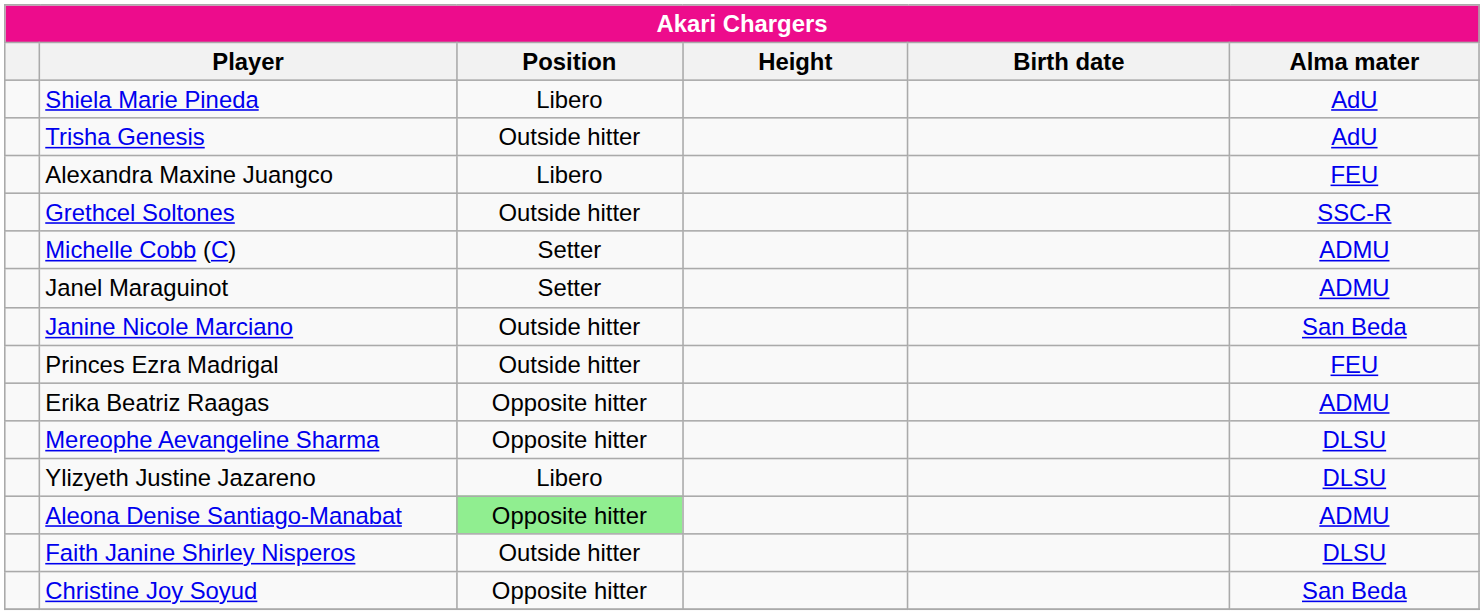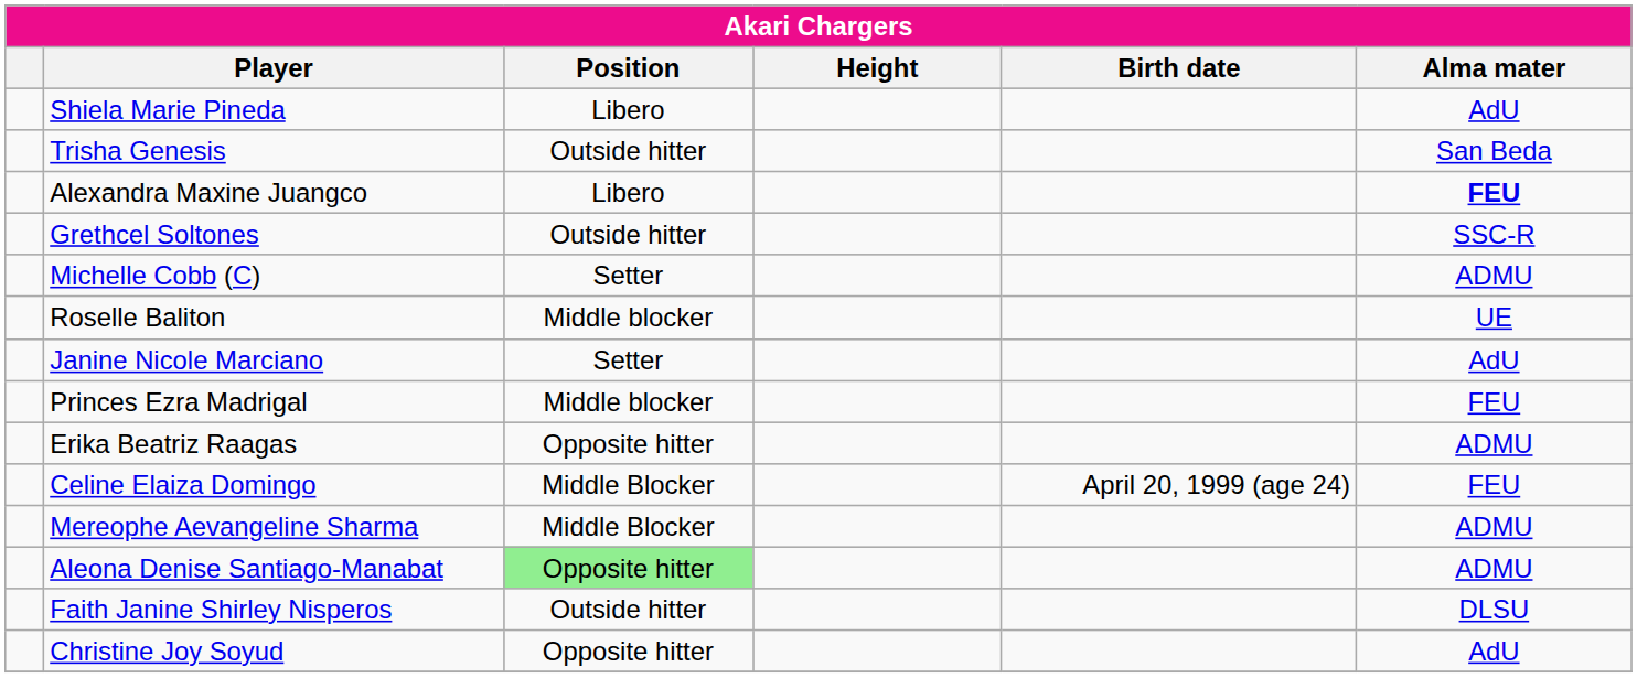 <table class="wikitable sortable" style="font-size:95%; text-align:left;">
 <tr>
 <th colspan="6" style= "background:#ED0C8C; color:#FFFFFF; text-align: center"><strong>Akari Chargers</strong></th>
 </tr>
 <tr style="background:#FFFFFF;">
 <th style= "align=center; width:1em;"></th>
 <th style= "align=center;width:17em;">Player</th>
 <th style= "align=center; width:9em;">Position</th>
 <th style= "align=center; width:9em;">Height</th>
 <th style= "align=center;width:13em;">Birth date</th>
 <th style= "align=center; width:10em;">Alma mater</th>
 </tr>
 <tr align=center>
 <td></td>
 <td align=left> <a href='#'>Shiela Marie Pineda</a></td>
 <td>Libero</td>
 <td align=center></td>
 <td align=right></td>
 <td align=center><a href='#'>AdU</a></td>
 </tr>
 <tr align=center>
 <td></td>
 <td align=left> <a href='#'>Trisha Genesis</a></td>
 <td>Outside hitter</td>
 <td></td>
 <td align=right></td>
-<td align=center><a href='#'>AdU</a></td>
+<td align=center><a href='#'>San Beda</a></td>
 </tr>
 <tr align=center>
 <td></td>
 <td align=left> Alexandra Maxine Juangco</td>
 <td>Libero</td>
 <td></td>
 <td align=right></td>
-<td align=center><a href='#'>FEU</a></td>
+<td align=center><strong><a href='#'>FEU</a></strong></td>
 </tr>
 <tr align=center>
 <td></td>
 <td align=left> <a href='#'>Grethcel Soltones</a></td>
 <td>Outside hitter</td>
 <td></td>
 <td align=right></td>
 <td align=center><a href='#'>SSC-R</a></td>
 </tr>
 <tr align=center>
 <td></td>
 <td align=left> <a href='#'>Michelle Cobb</a> (<a href='#'>C</a>)</td>
 <td>Setter</td>
 <td></td>
 <td align=right></td>
 <td align=center><a href='#'>ADMU</a></td>
 </tr>
 <tr align=center>
 <td></td>
-<td align=left> Janel Maraguinot</td>
-<td>Setter</td>
+<td align=left> Roselle Baliton</td>
+<td>Middle blocker</td>
 <td></td>
 <td align=right></td>
-<td align=center><a href='#'>ADMU</a></td>
+<td><a href='#'>UE</a></td>
 </tr>
 <tr align=center>
 <td></td>
 <td align=left> <a href='#'>Janine Nicole Marciano</a></td>
-<td>Outside hitter</td>
+<td>Setter</td>
 <td></td>
 <td align=right></td>
-<td align=center><a href='#'>San Beda</a></td>
+<td align=center><a href='#'>AdU</a></td>
 </tr>
 <tr align=center>
 <td></td>
 <td align=left> Princes Ezra Madrigal</td>
-<td>Outside hitter</td>
+<td>Middle blocker</td>
 <td></td>
 <td align=right></td>
 <td align=center><a href='#'>FEU</a></td>
 </tr>
 <tr align=center>
 <td></td>
 <td align=left> Erika Beatriz Raagas</td>
 <td>Opposite hitter</td>
 <td></td>
 <td align=right></td>
 <td align=center><a href='#'>ADMU</a></td>
 </tr>
 <tr align=center>
 <td></td>
-<td align=left> <a href='#'>Mereophe Aevangeline Sharma</a></td>
-<td>Opposite hitter</td>
+<td align=left> <a href='#'>Celine Elaiza Domingo</a></td>
+<td>Middle Blocker</td>
 <td></td>
-<td align=right></td>
-<td align=center><a href='#'>DLSU</a></td>
+<td align="right">April 20, 1999 (age 24)</td>
+<td><a href='#'>FEU</a></td>
 </tr>
 <tr align=center>
 <td></td>
-<td align=left>  Ylizyeth Justine Jazareno</td>
-<td>Libero</td>
+<td align=left> <a href='#'>Mereophe Aevangeline Sharma</a></td>
+<td>Middle Blocker</td>
 <td></td>
 <td align=right></td>
-<td align=center><a href='#'>DLSU</a></td>
+<td align=center><a href='#'>ADMU</a></td>
 </tr>
 <tr align=center>
 <td></td>
 <td align=left> <a href='#'>Aleona Denise Santiago-Manabat</a></td>
 <td style="background: lightgreen;">Opposite hitter</td>
 <td></td>
 <td align=right></td>
 <td align=center><a href='#'>ADMU</a></td>
 </tr>
 <tr align=center>
 <td></td>
 <td align=left> <a href='#'>Faith Janine Shirley Nisperos</a></td>
 <td>Outside hitter</td>
 <td></td>
 <td align=right></td>
 <td align=center><a href='#'>DLSU</a></td>
 </tr>
 <tr align=center>
 <td></td>
 <td align=left> <a href='#'>Christine Joy Soyud</a></td>
 <td>Opposite hitter</td>
 <td></td>
 <td align=right></td>
-<td align=center><a href='#'>San Beda</a></td>
+<td align=center><a href='#'>AdU</a></td>
 </tr>
 <tr align=center>
 </tr>
 </table>
